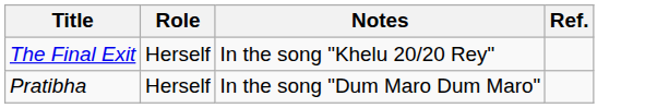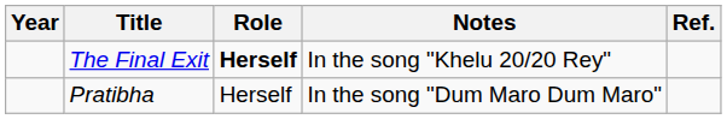 <table class="wikitable sortable plainrowheaders">
 <tr style="text-align:center;">
+<th scope="col">Year</th>
 <th scope="col">Title</th>
 <th scope="col">Role</th>
 <th>Notes</th>
 <th>Ref.</th>
 </tr>
 <tr>
+<td></td>
 <td><em><a href='#'>The Final Exit</a></em></td>
-<td>Herself</td>
+<td><strong>Herself</strong></td>
 <td>In the song "Khelu 20/20 Rey"</td>
 <td style="text-align:center;"></td>
 </tr>
 <tr>
+<td></td>
 <td><em>Pratibha</em></td>
 <td>Herself</td>
 <td>In the song "Dum Maro Dum Maro"</td>
 <td style="text-align:center;"></td>
 </tr>
 </table>
